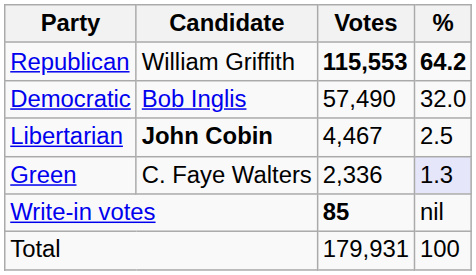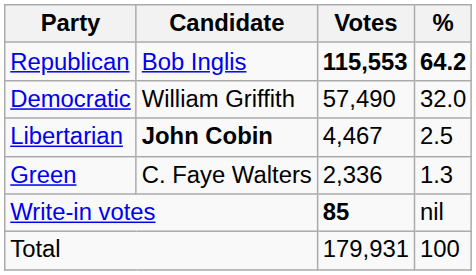 <table class="wikitable">
 <tr>
 <th>Party</th>
 <th>Candidate</th>
 <th>Votes</th>
 <th>%</th>
 </tr>
 <tr>
 <td><a href='#'>Republican</a></td>
-<td>William Griffith</td>
+<td><a href='#'>Bob Inglis</a></td>
 <td><strong>115,553</strong></td>
 <td><strong>64.2</strong></td>
 </tr>
 <tr>
 <td><a href='#'>Democratic</a></td>
-<td><a href='#'>Bob Inglis</a></td>
+<td>William Griffith</td>
 <td>57,490</td>
 <td>32.0</td>
 </tr>
 <tr>
 <td><a href='#'>Libertarian</a></td>
 <td><strong>John Cobin</strong></td>
 <td>4,467</td>
 <td>2.5</td>
 </tr>
 <tr>
 <td><a href='#'>Green</a></td>
 <td>C. Faye Walters</td>
 <td>2,336</td>
-<td style="background: lavender;">1.3</td>
+<td>1.3</td>
 </tr>
 <tr>
 <td colspan="2"><a href='#'>Write-in votes</a></td>
 <td><strong>85</strong></td>
 <td>nil</td>
 </tr>
 <tr>
 <td colspan="2">Total</td>
 <td>179,931</td>
 <td>100</td>
 </tr>
 </table>
